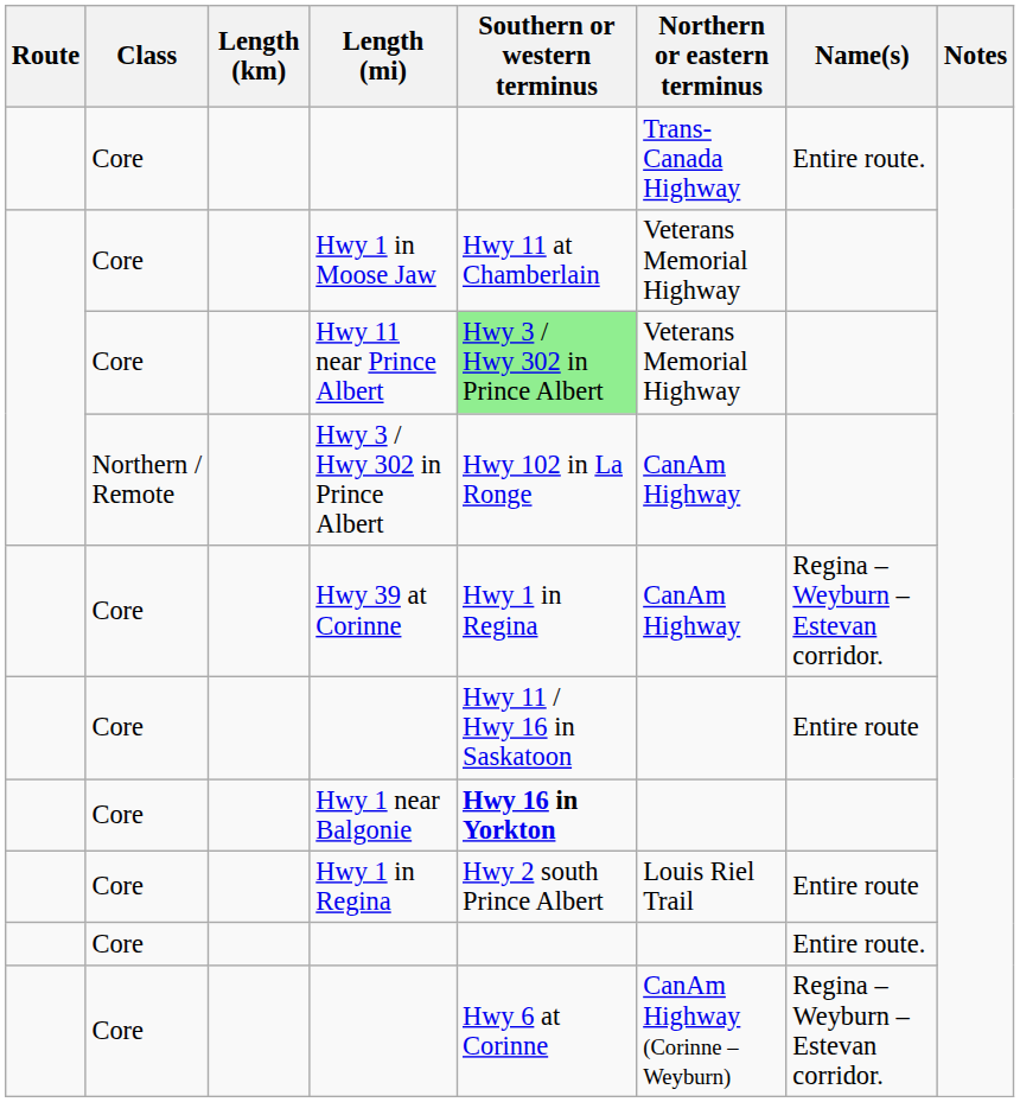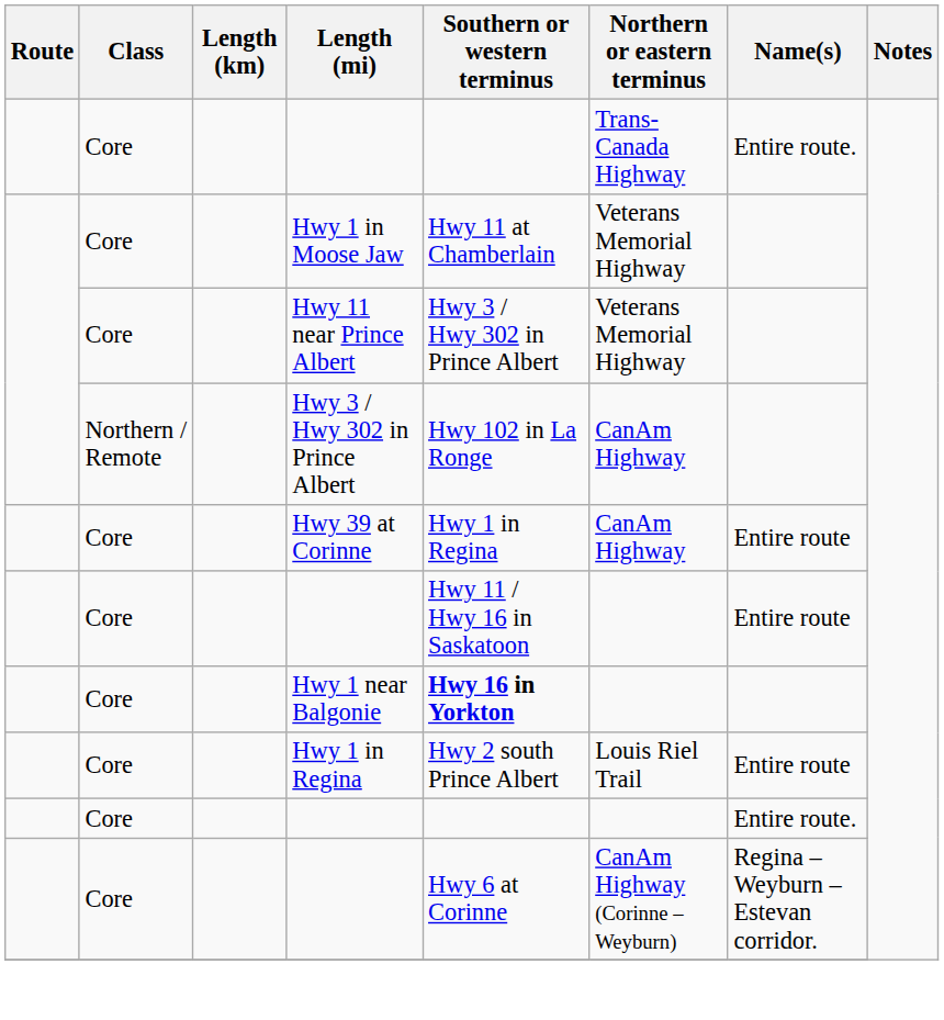 <table class="wikitable sortable">
 <tr>
 <th>Route</th>
 <th>Class</th>
 <th>Length (km)</th>
 <th>Length (mi)</th>
 <th class="unsortable">Southern or western terminus</th>
 <th class="unsortable">Northern or eastern terminus</th>
 <th class="unsortable">Name(s)</th>
 <th class="unsortable">Notes</th>
 </tr>
 <tr>
 <td></td>
 <td>Core</td>
 <td></td>
 <td></td>
 <td></td>
 <td><a href='#'>Trans-Canada Highway</a></td>
 <td>Entire route.</td>
 </tr>
 <tr>
 <td rowspan=3></td>
 <td>Core</td>
 <td></td>
 <td><a href='#'>Hwy 1</a> in <a href='#'>Moose Jaw</a></td>
 <td><a href='#'>Hwy 11</a> at <a href='#'>Chamberlain</a></td>
 <td>Veterans Memorial Highway</td>
 <td></td>
 </tr>
 <tr>
 <td>Core</td>
 <td></td>
 <td><a href='#'>Hwy 11</a> near <a href='#'>Prince Albert</a></td>
-<td style="background: lightgreen;"><a href='#'>Hwy 3</a> / <a href='#'>Hwy 302</a> in Prince Albert</td>
+<td><a href='#'>Hwy 3</a> / <a href='#'>Hwy 302</a> in Prince Albert</td>
 <td>Veterans Memorial Highway</td>
 <td></td>
 </tr>
 <tr>
 <td>Northern / Remote</td>
 <td></td>
 <td><a href='#'>Hwy 3</a> / <a href='#'>Hwy 302</a> in Prince Albert</td>
 <td><a href='#'>Hwy 102</a> in <a href='#'>La Ronge</a></td>
 <td><a href='#'>CanAm Highway</a></td>
 <td></td>
 </tr>
 <tr>
 <td></td>
 <td>Core</td>
 <td></td>
 <td><a href='#'>Hwy 39</a> at <a href='#'>Corinne</a></td>
 <td><a href='#'>Hwy 1</a> in <a href='#'>Regina</a></td>
 <td><a href='#'>CanAm Highway</a></td>
-<td>Regina – <a href='#'>Weyburn</a> – <a href='#'>Estevan</a> corridor.</td>
+<td>Entire route</td>
 </tr>
 <tr>
 <td></td>
 <td>Core</td>
 <td></td>
 <td></td>
 <td><a href='#'>Hwy 11</a> / <a href='#'>Hwy 16</a> in <a href='#'>Saskatoon</a></td>
 <td></td>
 <td>Entire route</td>
 </tr>
 <tr>
 <td></td>
 <td>Core</td>
 <td></td>
 <td><a href='#'>Hwy 1</a> near <a href='#'>Balgonie</a></td>
 <td><strong><a href='#'>Hwy 16</a> in <a href='#'>Yorkton</a></strong></td>
 <td></td>
 <td></td>
 </tr>
 <tr>
 <td></td>
 <td>Core</td>
 <td></td>
 <td><a href='#'>Hwy 1</a> in <a href='#'>Regina</a></td>
 <td><a href='#'>Hwy 2</a> south Prince Albert</td>
 <td>Louis Riel Trail</td>
 <td>Entire route</td>
 </tr>
 <tr>
 <td></td>
 <td>Core</td>
 <td></td>
 <td></td>
 <td></td>
 <td></td>
 <td>Entire route.</td>
 </tr>
 <tr>
 <td></td>
 <td>Core</td>
 <td></td>
 <td></td>
 <td><a href='#'>Hwy 6</a> at <a href='#'>Corinne</a></td>
 <td><a href='#'>CanAm Highway</a><br><small>(Corinne – Weyburn)</small></td>
 <td>Regina – Weyburn – Estevan corridor.</td>
 </tr>
 <tr>
 </tr>
 </table>
